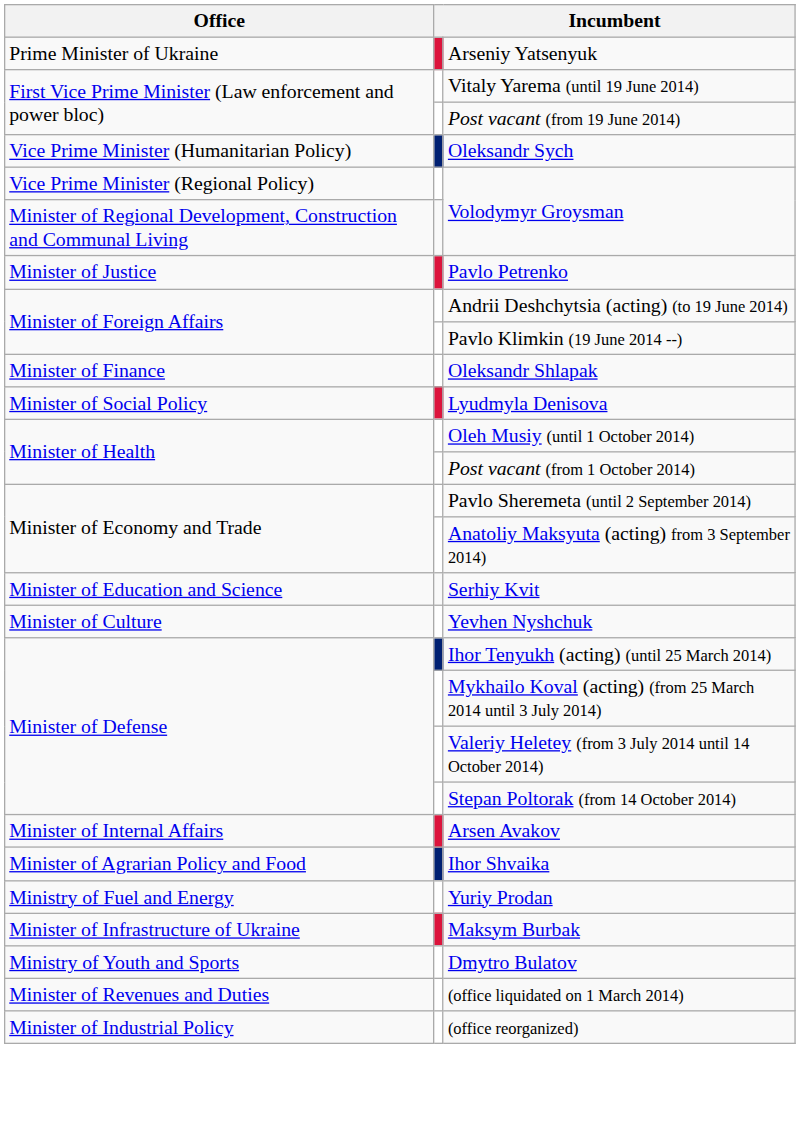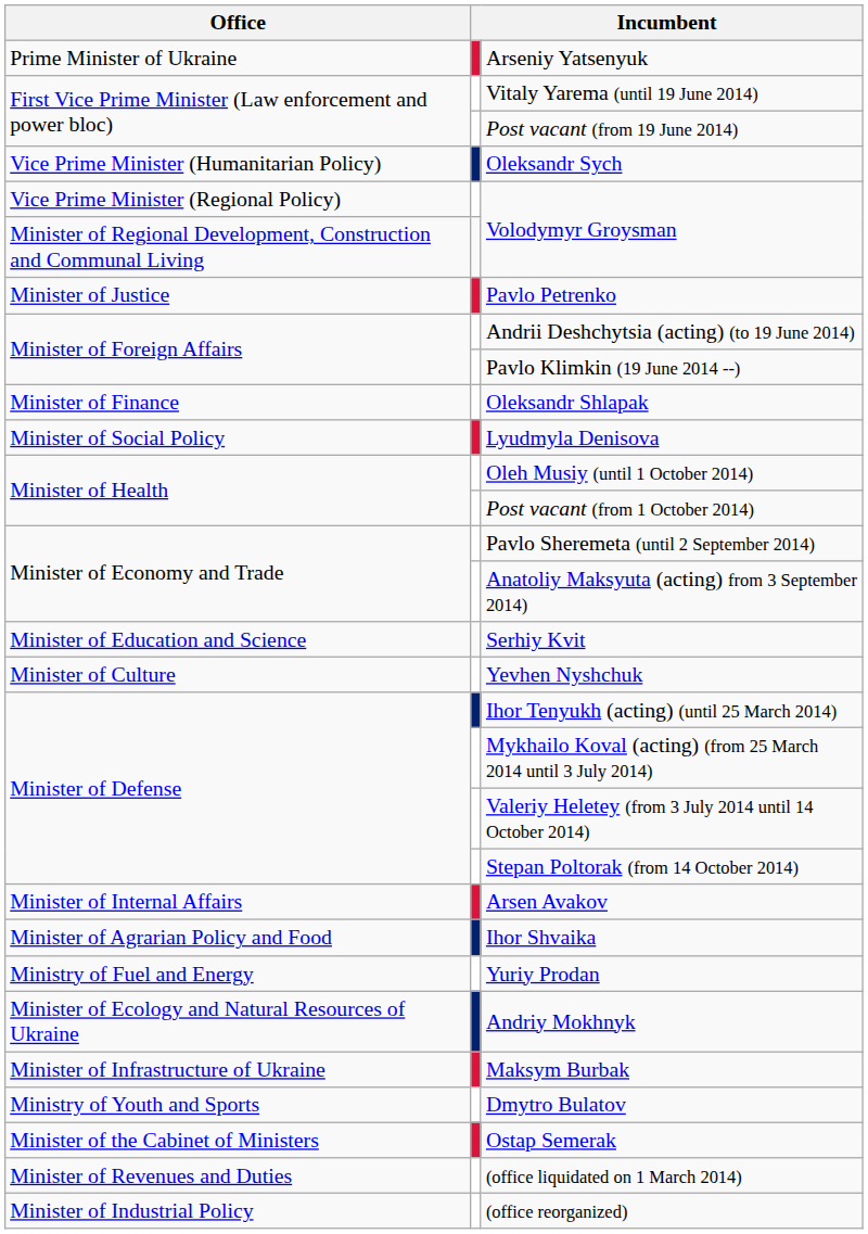 <table class="wikitable" style="font-size: 95%;">
 <tr>
 <th colspan=1 bgcolor=#ADD8E6>Office</th>
 <th colspan=2 bgcolor=#ADD8E6>Incumbent</th>
 </tr>
 <tr>
 <td>Prime Minister of Ukraine</td>
 <td style="background:crimson"></td>
 <td>Arseniy Yatsenyuk</td>
 </tr>
 <tr>
 <td rowspan=2><a href='#'>First Vice Prime Minister</a> (Law enforcement and power bloc)</td>
 <td style="background:white"></td>
 <td>Vitaly Yarema <small>(until 19 June 2014)</small></td>
 </tr>
 <tr>
 <td style="background:white"></td>
 <td><em>Post vacant</em> <small>(from 19 June 2014)</small></td>
 </tr>
 <tr>
 <td><a href='#'>Vice Prime Minister</a> (Humanitarian Policy)</td>
 <td style="background:#002072"></td>
 <td><a href='#'>Oleksandr Sych</a></td>
 </tr>
 <tr>
 <td><a href='#'>Vice Prime Minister</a> (Regional Policy)</td>
 <td colspan=1; style="background:white"></td>
 <td rowspan=2><a href='#'>Volodymyr Groysman</a></td>
 </tr>
 <tr>
 <td><a href='#'>Minister of Regional Development, Construction and Communal Living</a></td>
 </tr>
 <tr>
 <td><a href='#'>Minister of Justice</a></td>
 <td style="background:crimson"></td>
 <td><a href='#'>Pavlo Petrenko</a></td>
 </tr>
 <tr>
 <td rowspan=2><a href='#'>Minister of Foreign Affairs</a></td>
 <td style="background:white"></td>
 <td>Andrii Deshchytsia (acting) <small>(to 19 June 2014)</small></td>
 </tr>
 <tr>
 <td style="background:white"></td>
 <td>Pavlo Klimkin <small>(19 June 2014 --)</small></td>
 </tr>
 <tr>
 <td><a href='#'>Minister of Finance</a></td>
 <td style="background:white"></td>
 <td><a href='#'>Oleksandr Shlapak</a></td>
 </tr>
 <tr>
 <td><a href='#'>Minister of Social Policy</a></td>
 <td style="background:crimson"></td>
 <td><a href='#'>Lyudmyla Denisova</a></td>
 </tr>
 <tr>
 <td rowspan=2><a href='#'>Minister of Health</a></td>
 <td style="background:white"></td>
 <td><a href='#'>Oleh Musiy</a> <small>(until 1 October 2014)</small></td>
 </tr>
 <tr>
 <td style="background:white"></td>
 <td><em>Post vacant</em> <small>(from 1 October 2014)</small></td>
 </tr>
 <tr>
 <td rowspan=2>Minister of Economy and Trade</td>
 <td style="background:white"></td>
 <td>Pavlo Sheremeta <small>(until 2 September 2014)</small></td>
 </tr>
 <tr>
 <td style="background:white"></td>
 <td><a href='#'>Anatoliy Maksyuta</a> (acting) <small>from 3 September 2014)</small></td>
 </tr>
 <tr>
 <td><a href='#'>Minister of Education and Science</a></td>
 <td style="background:#white"></td>
 <td><a href='#'>Serhiy Kvit</a></td>
 </tr>
 <tr>
 <td><a href='#'>Minister of Culture</a></td>
 <td style="background:white"></td>
 <td><a href='#'>Yevhen Nyshchuk</a></td>
 </tr>
 <tr>
 <td rowspan=4><a href='#'>Minister of Defense</a></td>
 <td style="background:#002072"></td>
 <td><a href='#'>Ihor Tenyukh</a> (acting) <small>(until 25 March 2014)</small></td>
 </tr>
 <tr>
 <td style="background:white"></td>
 <td><a href='#'>Mykhailo Koval</a> (acting) <small>(from 25 March 2014 until 3 July 2014)</small></td>
 </tr>
 <tr>
 <td style="background:white"></td>
 <td><a href='#'>Valeriy Heletey</a> <small>(from 3 July 2014 until 14 October 2014)</small></td>
 </tr>
 <tr>
 <td style="background:white"></td>
 <td><a href='#'>Stepan Poltorak</a> <small>(from 14 October 2014)</small></td>
 </tr>
 <tr>
 <td><a href='#'>Minister of Internal Affairs</a></td>
 <td style="background:crimson"></td>
 <td><a href='#'>Arsen Avakov</a></td>
 </tr>
 <tr>
 <td><a href='#'>Minister of Agrarian Policy and Food</a></td>
 <td style="background:#002072"></td>
 <td><a href='#'>Ihor Shvaika</a></td>
 </tr>
 <tr>
 <td><a href='#'>Ministry of Fuel and Energy</a></td>
 <td style="background:white"></td>
 <td><a href='#'>Yuriy Prodan</a></td>
 </tr>
 <tr>
+<td><a href='#'>Minister of Ecology and Natural Resources of Ukraine</a></td>
+<td style="background:#002072"></td>
+<td><a href='#'>Andriy Mokhnyk</a></td>
+</tr>
+<tr>
 <td><a href='#'>Minister of Infrastructure of Ukraine</a></td>
 <td style="background:crimson"></td>
 <td><a href='#'>Maksym Burbak</a></td>
 </tr>
 <tr>
 <td><a href='#'>Ministry of Youth and Sports</a></td>
 <td style="background:white"></td>
 <td><a href='#'>Dmytro Bulatov</a></td>
+</tr>
+<tr>
+<td><a href='#'>Minister of the Cabinet of Ministers</a></td>
+<td style="background:crimson"></td>
+<td><a href='#'>Ostap Semerak</a></td>
 </tr>
 <tr>
 <td><a href='#'>Minister of Revenues and Duties</a></td>
 <td style="background:white"></td>
 <td><small>(office liquidated on 1 March 2014)</small></td>
 </tr>
 <tr>
 <td><a href='#'>Minister of Industrial Policy</a></td>
 <td style="background:white"></td>
 <td><small>(office reorganized)</small></td>
 </tr>
 </table>
